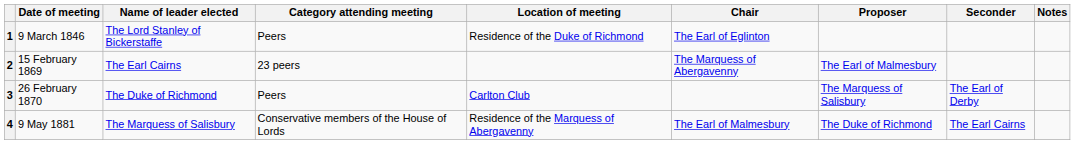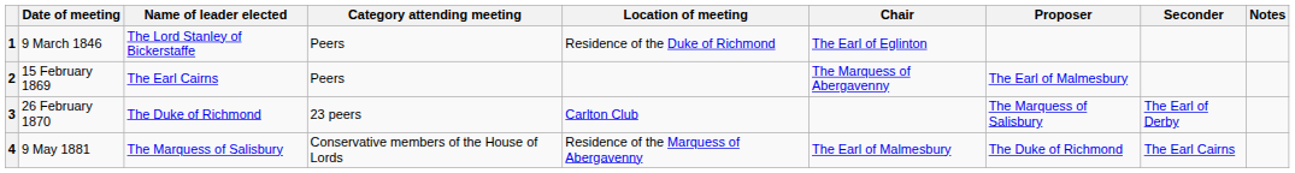 <table class="wikitable sortable">
 <tr>
 <th></th>
 <th>Date of meeting</th>
 <th>Name of leader elected</th>
 <th>Category attending meeting</th>
 <th>Location of meeting</th>
 <th>Chair</th>
 <th>Proposer</th>
 <th>Seconder</th>
 <th>Notes</th>
 </tr>
 <tr>
 <th>1</th>
 <td>9 March 1846</td>
 <td><a href='#'>The Lord Stanley of Bickerstaffe</a></td>
 <td>Peers</td>
 <td>Residence of the <a href='#'>Duke of Richmond</a></td>
 <td><a href='#'>The Earl of Eglinton</a></td>
 <td></td>
 <td></td>
 <td></td>
 </tr>
 <tr>
 <th>2</th>
 <td>15 February 1869</td>
 <td><a href='#'>The Earl Cairns</a></td>
-<td>23 peers</td>
+<td>Peers</td>
 <td></td>
 <td><a href='#'>The Marquess of Abergavenny</a></td>
 <td><a href='#'>The Earl of Malmesbury</a></td>
 <td></td>
 <td></td>
 </tr>
 <tr>
 <th>3</th>
 <td>26 February 1870</td>
 <td><a href='#'>The Duke of Richmond</a></td>
-<td>Peers</td>
+<td>23 peers</td>
 <td><a href='#'>Carlton Club</a></td>
 <td></td>
 <td><a href='#'>The Marquess of Salisbury</a></td>
 <td><a href='#'>The Earl of Derby</a></td>
 <td></td>
 </tr>
 <tr>
 <th>4</th>
 <td>9 May 1881</td>
 <td><a href='#'>The Marquess of Salisbury</a></td>
 <td>Conservative members of the House of Lords</td>
 <td>Residence of the <a href='#'>Marquess of Abergavenny</a></td>
 <td><a href='#'>The Earl of Malmesbury</a></td>
 <td><a href='#'>The Duke of Richmond</a></td>
 <td><a href='#'>The Earl Cairns</a></td>
 <td></td>
 </tr>
 </table>
